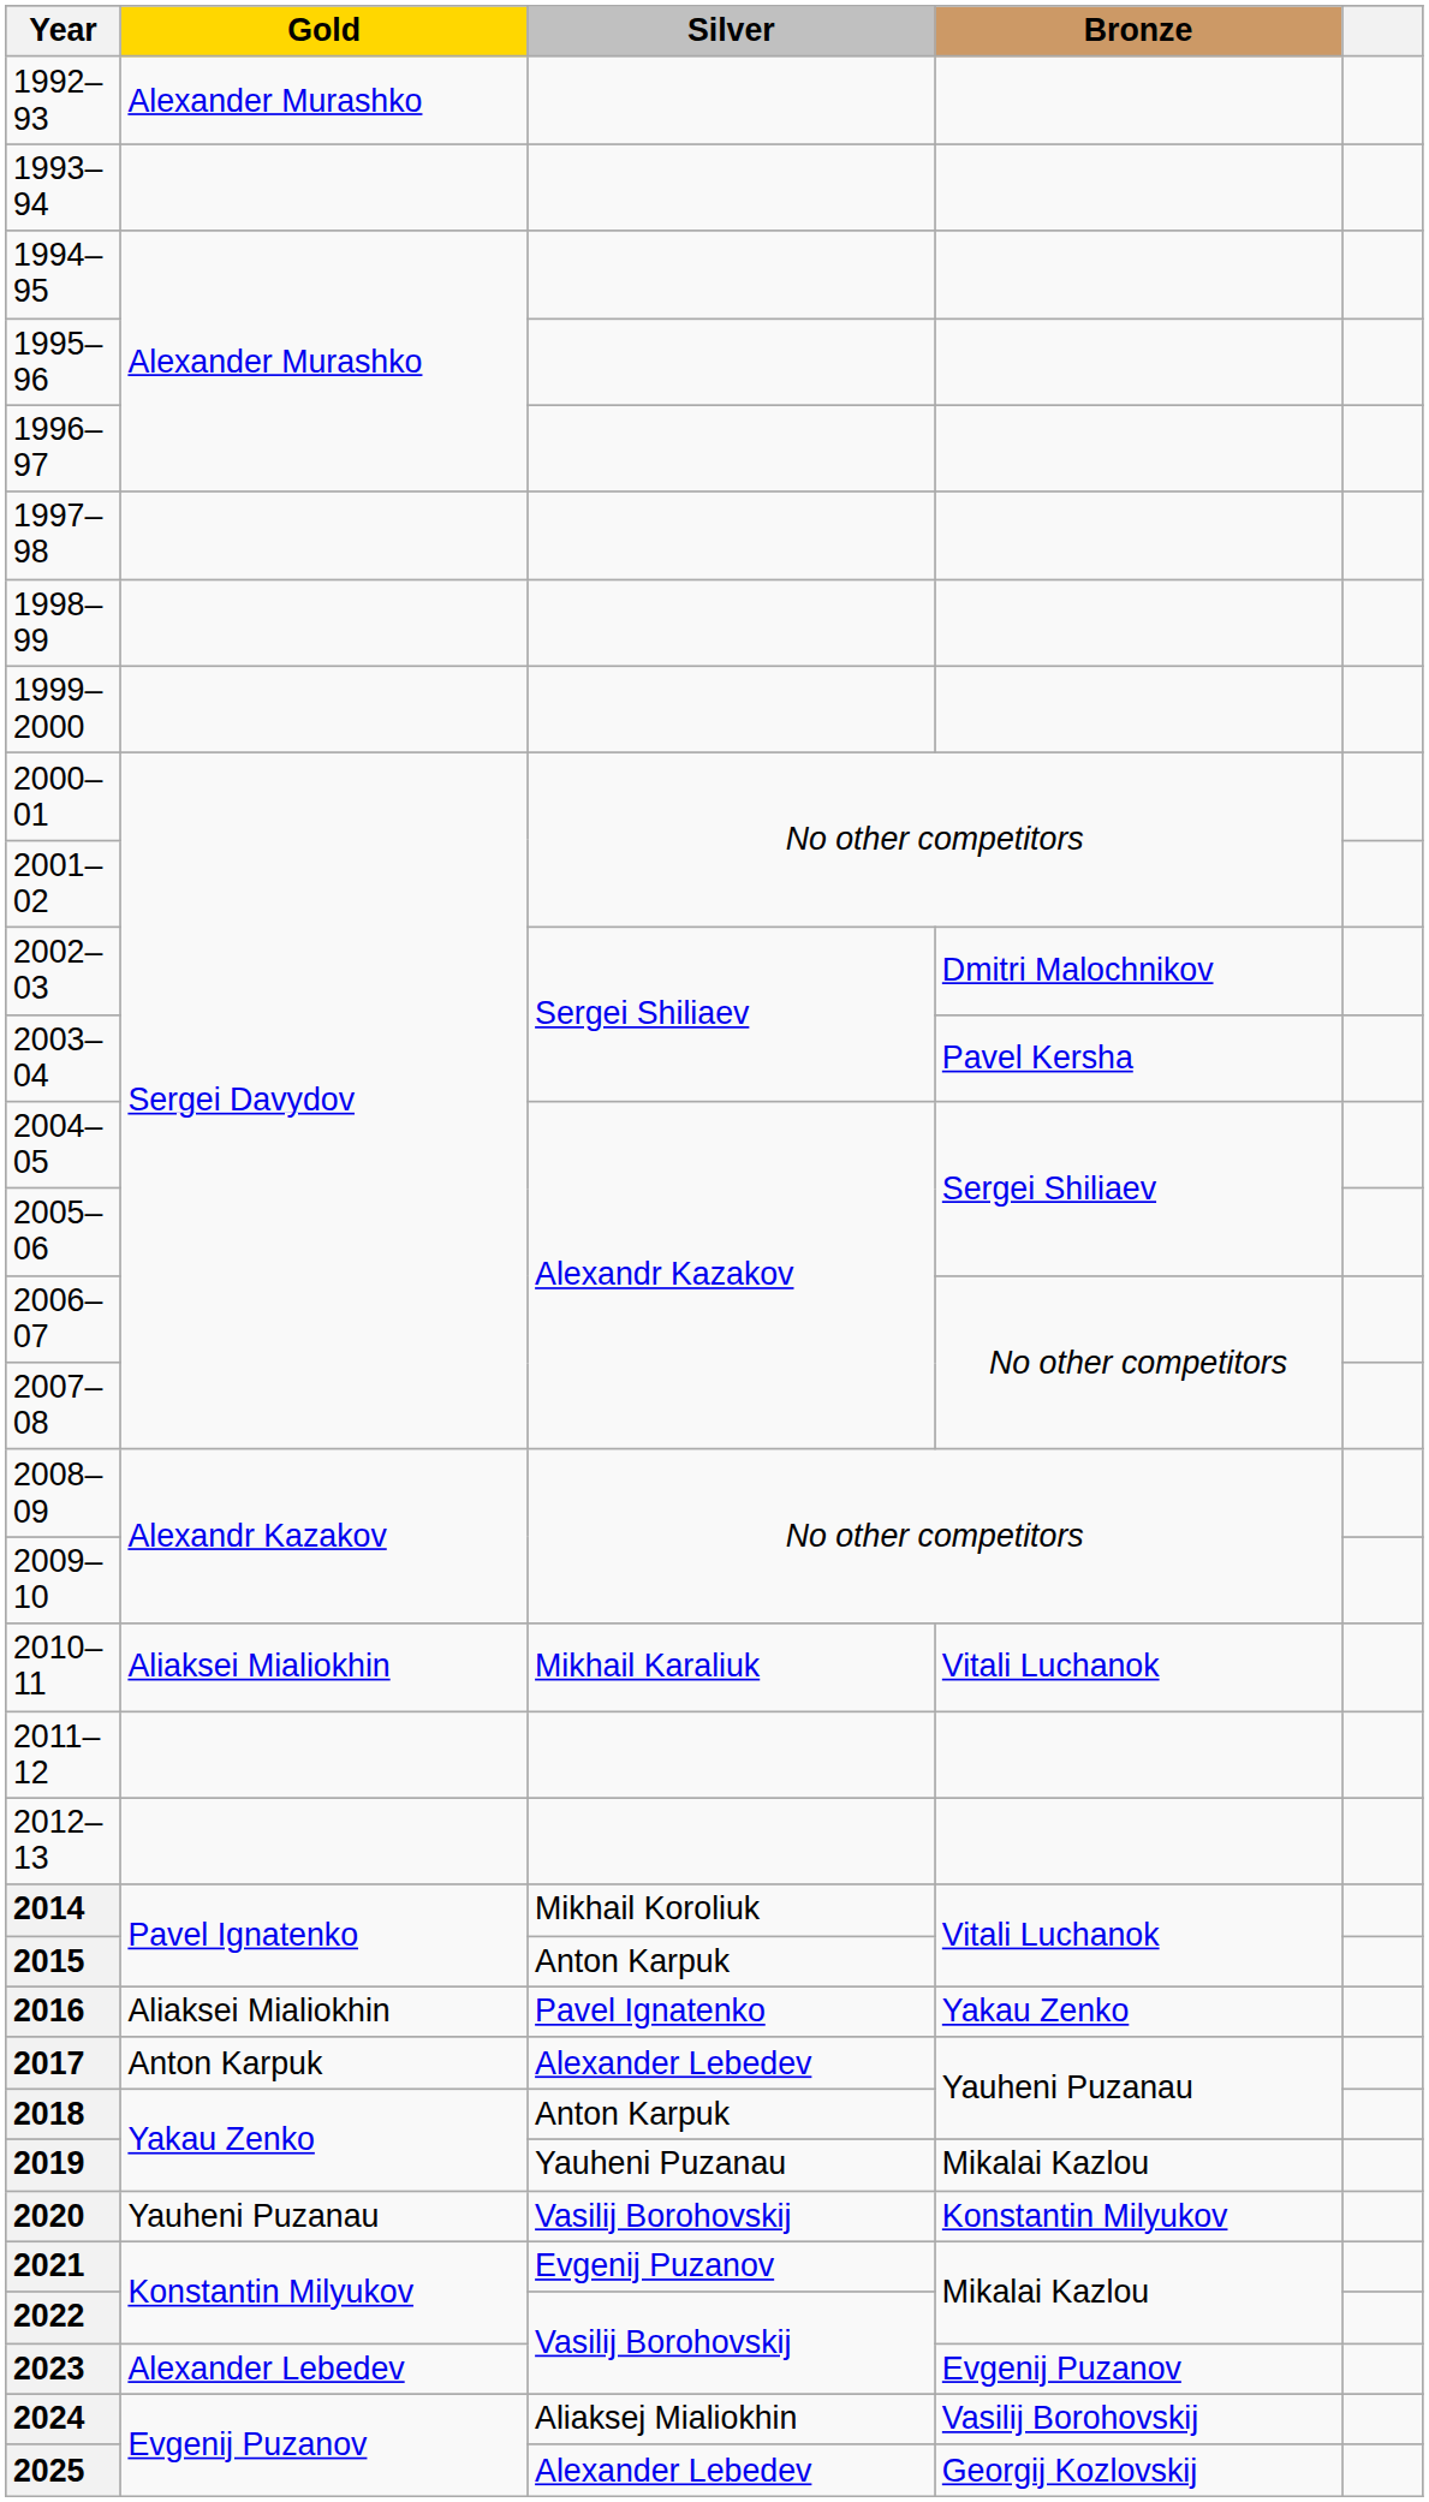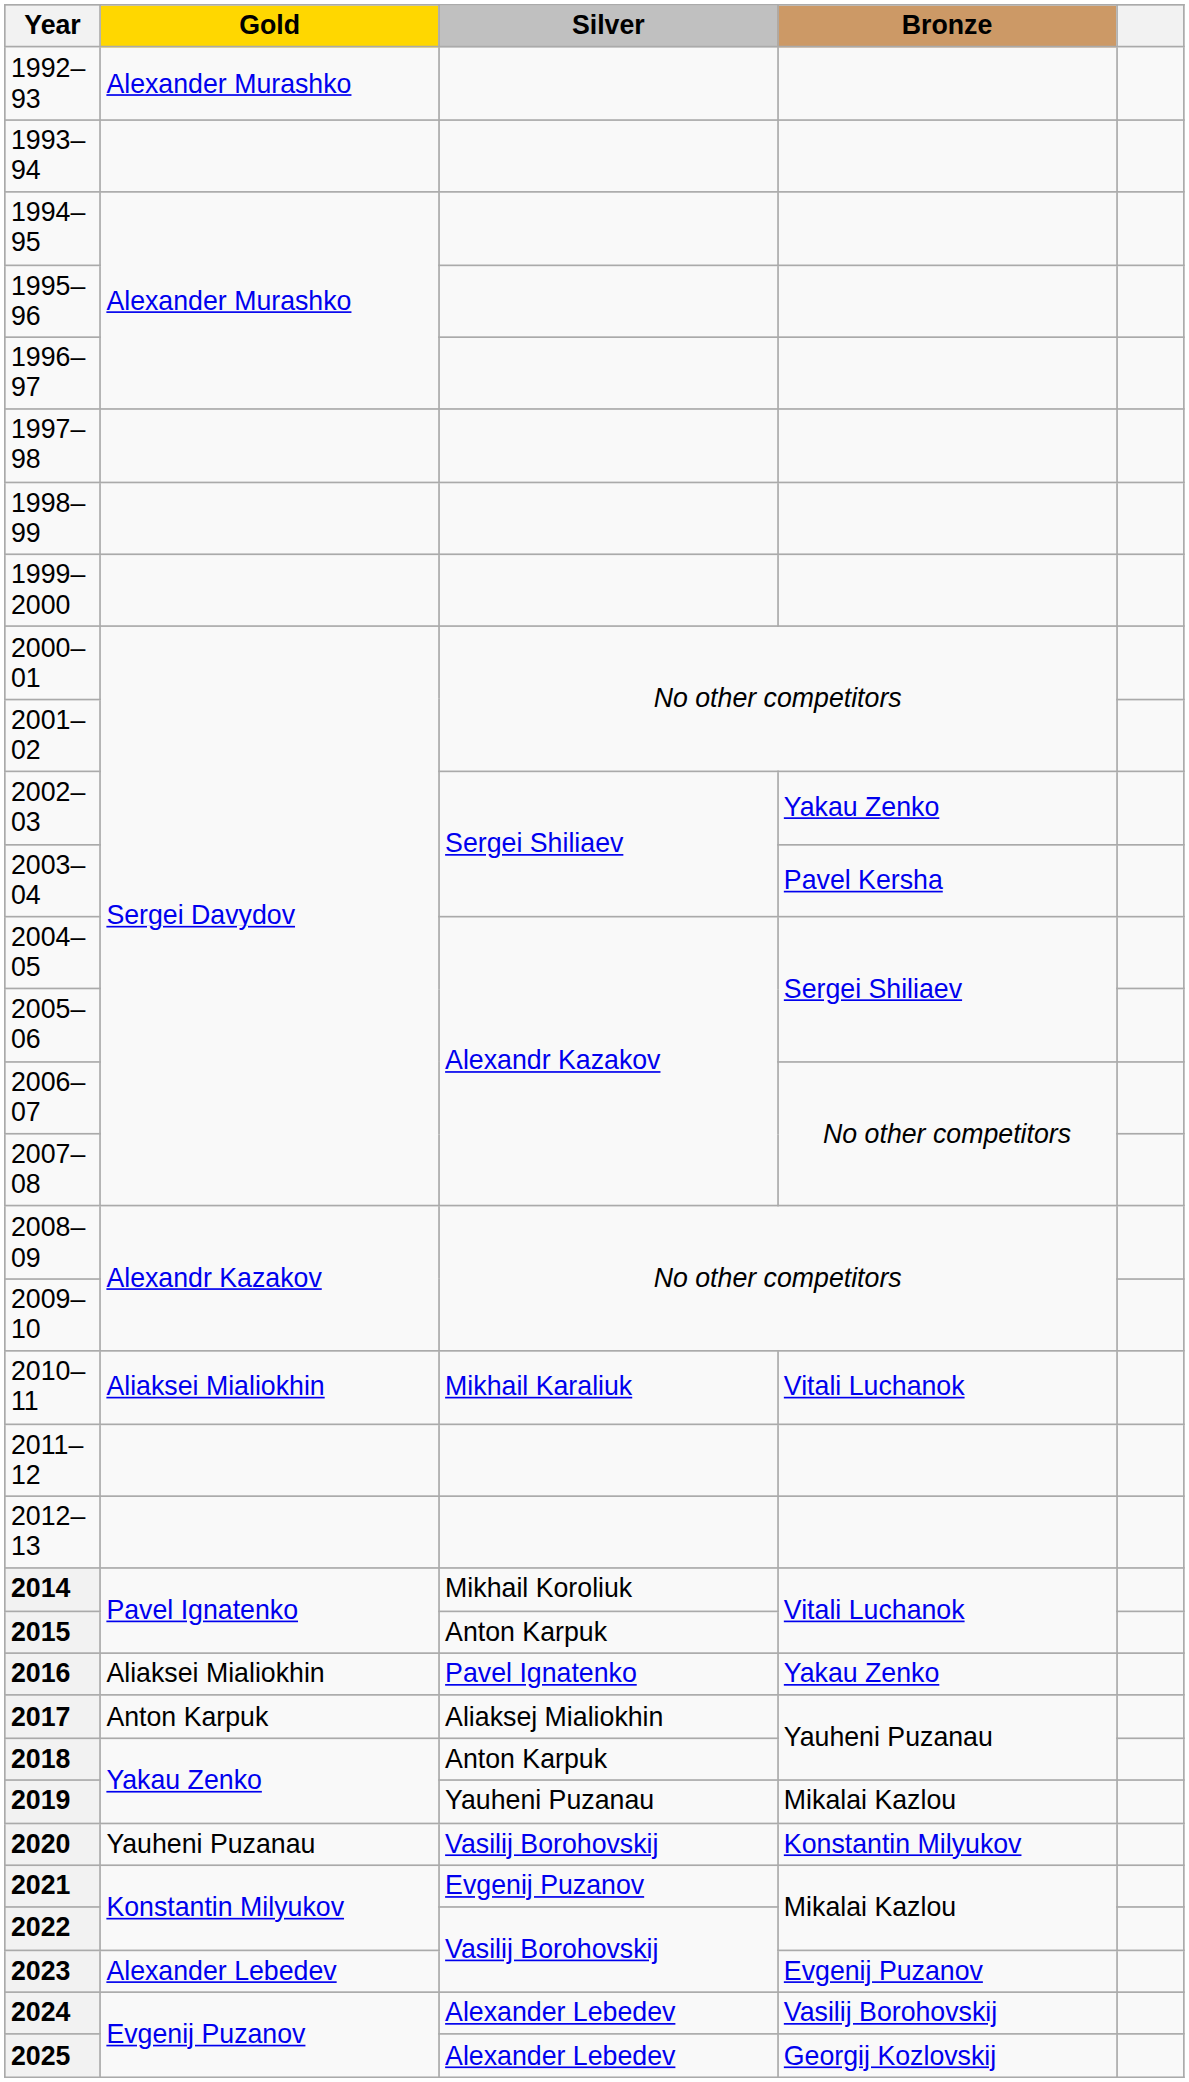 <table class="wikitable unsortable" style="text-align:left; width:80%">
 <tr>
 <th scope="col" style="text-align:center; width:5%">Year</th>
 <th scope="col" style="text-align:center; width:25%; background:gold">Gold</th>
 <th scope="col" style="text-align:center; width:25%; background:silver">Silver</th>
 <th scope="col" style="text-align:center; width:25%; background:#c96">Bronze</th>
 <th scope="col" style="text-align:center; width:5%"></th>
 </tr>
 <tr>
 <td>1992–93</td>
 <td><a href='#'>Alexander Murashko</a></td>
 <td></td>
 <td></td>
 <td></td>
 </tr>
 <tr>
 <td>1993–94</td>
 <td></td>
 <td></td>
 <td></td>
 <td></td>
 </tr>
 <tr>
 <td>1994–95</td>
 <td rowspan="3"><a href='#'>Alexander Murashko</a></td>
 <td></td>
 <td></td>
 <td></td>
 </tr>
 <tr>
 <td>1995–96</td>
 <td></td>
 <td></td>
 <td></td>
 </tr>
 <tr>
 <td>1996–97</td>
 <td></td>
 <td></td>
 <td></td>
 </tr>
 <tr>
 <td>1997–98</td>
 <td></td>
 <td></td>
 <td></td>
 <td></td>
 </tr>
 <tr>
 <td>1998–99</td>
 <td></td>
 <td></td>
 <td></td>
 <td></td>
 </tr>
 <tr>
 <td>1999–2000</td>
 <td></td>
 <td></td>
 <td></td>
 <td></td>
 </tr>
 <tr>
 <td>2000–01</td>
 <td rowspan="8"><a href='#'>Sergei Davydov</a></td>
 <td colspan="2" rowspan="2" align="center"><em>No other competitors</em></td>
 <td></td>
 </tr>
 <tr>
 <td>2001–02</td>
 <td></td>
 </tr>
 <tr>
 <td>2002–03</td>
 <td rowspan="2"><a href='#'>Sergei Shiliaev</a></td>
-<td><a href='#'>Dmitri Malochnikov</a></td>
+<td><a href='#'>Yakau Zenko</a></td>
 <td></td>
 </tr>
 <tr>
 <td>2003–04</td>
 <td><a href='#'>Pavel Kersha</a></td>
 <td></td>
 </tr>
 <tr>
 <td>2004–05</td>
 <td rowspan="4"><a href='#'>Alexandr Kazakov</a></td>
 <td rowspan="2"><a href='#'>Sergei Shiliaev</a></td>
 <td></td>
 </tr>
 <tr>
 <td>2005–06</td>
 <td></td>
 </tr>
 <tr>
 <td>2006–07</td>
 <td rowspan="2" align="center"><em>No other competitors</em></td>
 <td></td>
 </tr>
 <tr>
 <td>2007–08</td>
 <td></td>
 </tr>
 <tr>
 <td>2008–09</td>
 <td rowspan="2"><a href='#'>Alexandr Kazakov</a></td>
 <td colspan="2" rowspan="2" align="center"><em>No other competitors</em></td>
 <td></td>
 </tr>
 <tr>
 <td>2009–10</td>
 <td></td>
 </tr>
 <tr>
 <td>2010–11</td>
 <td><a href='#'>Aliaksei Mialiokhin</a></td>
 <td><a href='#'>Mikhail Karaliuk</a></td>
 <td><a href='#'>Vitali Luchanok</a></td>
 <td></td>
 </tr>
 <tr>
 <td>2011–12</td>
 <td></td>
 <td></td>
 <td></td>
 <td></td>
 </tr>
 <tr>
 <td>2012–13</td>
 <td></td>
 <td></td>
 <td></td>
 <td></td>
 </tr>
 <tr>
 <th scope="row" style="text-align:left">2014</th>
 <td rowspan="2"><a href='#'>Pavel Ignatenko</a></td>
 <td>Mikhail Koroliuk</td>
 <td rowspan="2"><a href='#'>Vitali Luchanok</a></td>
 <td></td>
 </tr>
 <tr>
 <th scope="row" style="text-align:left">2015</th>
 <td>Anton Karpuk</td>
 <td></td>
 </tr>
 <tr>
 <th scope="row" style="text-align:left">2016</th>
 <td>Aliaksei Mialiokhin</td>
 <td><a href='#'>Pavel Ignatenko</a></td>
 <td><a href='#'>Yakau Zenko</a></td>
 <td></td>
 </tr>
 <tr>
 <th scope="row" style="text-align:left">2017</th>
 <td>Anton Karpuk</td>
-<td><a href='#'>Alexander Lebedev</a></td>
+<td>Aliaksej Mialiokhin</td>
 <td rowspan="2">Yauheni Puzanau</td>
 <td></td>
 </tr>
 <tr>
 <th scope="row" style="text-align:left">2018</th>
 <td rowspan="2"><a href='#'>Yakau Zenko</a></td>
 <td>Anton Karpuk</td>
 <td></td>
 </tr>
 <tr>
 <th scope="row" style="text-align:left">2019</th>
 <td>Yauheni Puzanau</td>
 <td>Mikalai Kazlou</td>
 <td></td>
 </tr>
 <tr>
 <th scope="row" style="text-align:left">2020</th>
 <td>Yauheni Puzanau</td>
 <td><a href='#'>Vasilij Borohovskij</a></td>
 <td><a href='#'>Konstantin Milyukov</a></td>
 <td></td>
 </tr>
 <tr>
 <th scope="row" style="text-align:left">2021</th>
 <td rowspan="2"><a href='#'>Konstantin Milyukov</a></td>
 <td><a href='#'>Evgenij Puzanov</a></td>
 <td rowspan="2">Mikalai Kazlou</td>
 <td></td>
 </tr>
 <tr>
 <th scope="row" style="text-align:left">2022</th>
 <td rowspan="2"><a href='#'>Vasilij Borohovskij</a></td>
 <td></td>
 </tr>
 <tr>
 <th scope="row" style="text-align:left">2023</th>
 <td><a href='#'>Alexander Lebedev</a></td>
 <td><a href='#'>Evgenij Puzanov</a></td>
 <td></td>
 </tr>
 <tr>
 <th scope="row" style="text-align:left">2024</th>
 <td rowspan=2><a href='#'>Evgenij Puzanov</a></td>
-<td>Aliaksej Mialiokhin</td>
+<td><a href='#'>Alexander Lebedev</a></td>
 <td><a href='#'>Vasilij Borohovskij</a></td>
 <td></td>
 </tr>
 <tr>
 <th scope="row" style="text-align:left">2025</th>
 <td><a href='#'>Alexander Lebedev</a></td>
 <td><a href='#'>Georgij Kozlovskij</a></td>
 <td></td>
 </tr>
 </table>
